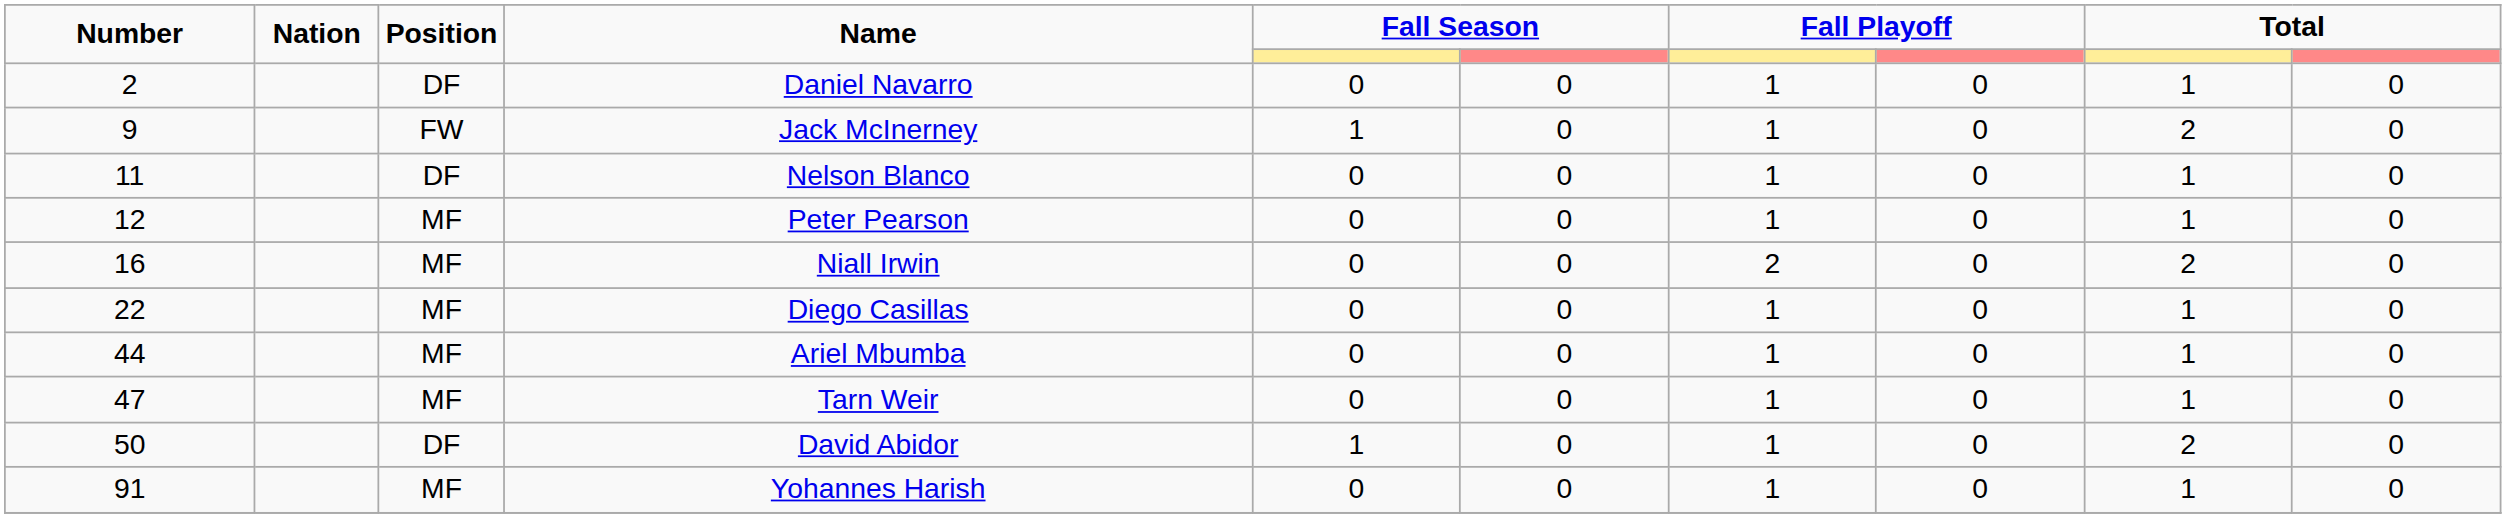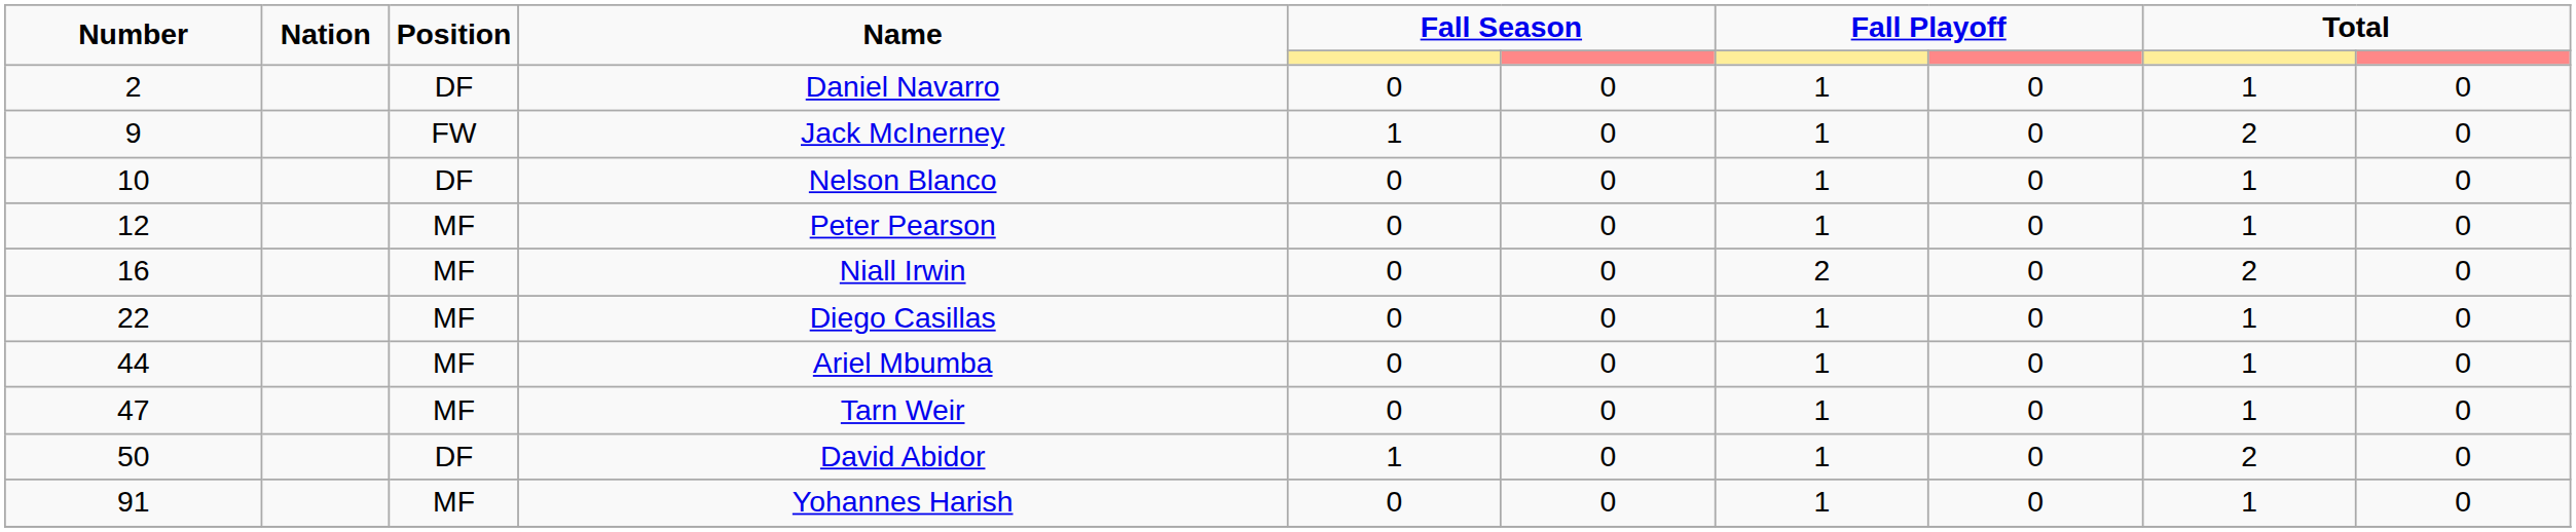 <table class="wikitable" style="text-align:center;">
 <tr>
 <td rowspan="2"  style="width:10%; text-align:center;"><strong>Number</strong></td>
 <td rowspan="2"  style="width:5%; text-align:center;"><strong>Nation</strong></td>
 <td rowspan="2"  style="width:5%; text-align:center;"><strong>Position</strong></td>
 <td rowspan="2"  style="width:30%; text-align:center;"><strong>Name</strong></td>
 <td colspan="2" style="text-align:center;"><strong><a href='#'>Fall Season</a></strong></td>
 <td colspan="2" style="text-align:center;"><strong><a href='#'>Fall Playoff</a></strong></td>
 <td colspan="2" style="text-align:center;"><strong>Total</strong></td>
 </tr>
 <tr>
 <th style="width:60px; background:#fe9;"></th>
 <th style="width:60px; background:#ff8888;"></th>
 <th style="width:60px; background:#fe9;"></th>
 <th style="width:60px; background:#ff8888;"></th>
 <th style="width:60px; background:#fe9;"></th>
 <th style="width:60px; background:#ff8888;"></th>
 </tr>
 <tr>
 <td>2</td>
 <td></td>
 <td>DF</td>
 <td><a href='#'>Daniel Navarro</a></td>
 <td>0</td>
 <td>0</td>
 <td>1</td>
 <td>0</td>
 <td>1</td>
 <td>0</td>
 </tr>
 <tr>
 <td>9</td>
 <td></td>
 <td>FW</td>
 <td><a href='#'>Jack McInerney</a></td>
 <td>1</td>
 <td>0</td>
 <td>1</td>
 <td>0</td>
 <td>2</td>
 <td>0</td>
 </tr>
 <tr>
-<td>11</td>
+<td>10</td>
 <td></td>
 <td>DF</td>
 <td><a href='#'>Nelson Blanco</a></td>
 <td>0</td>
 <td>0</td>
 <td>1</td>
 <td>0</td>
 <td>1</td>
 <td>0</td>
 </tr>
 <tr>
 <td>12</td>
 <td></td>
 <td>MF</td>
 <td><a href='#'>Peter Pearson</a></td>
 <td>0</td>
 <td>0</td>
 <td>1</td>
 <td>0</td>
 <td>1</td>
 <td>0</td>
 </tr>
 <tr>
 <td>16</td>
 <td></td>
 <td>MF</td>
 <td><a href='#'>Niall Irwin</a></td>
 <td>0</td>
 <td>0</td>
 <td>2</td>
 <td>0</td>
 <td>2</td>
 <td>0</td>
 </tr>
 <tr>
 <td>22</td>
 <td></td>
 <td>MF</td>
 <td><a href='#'>Diego Casillas</a></td>
 <td>0</td>
 <td>0</td>
 <td>1</td>
 <td>0</td>
 <td>1</td>
 <td>0</td>
 </tr>
 <tr>
 <td>44</td>
 <td></td>
 <td>MF</td>
 <td><a href='#'>Ariel Mbumba</a></td>
 <td>0</td>
 <td>0</td>
 <td>1</td>
 <td>0</td>
 <td>1</td>
 <td>0</td>
 </tr>
 <tr>
 <td>47</td>
 <td></td>
 <td>MF</td>
 <td><a href='#'>Tarn Weir</a></td>
 <td>0</td>
 <td>0</td>
 <td>1</td>
 <td>0</td>
 <td>1</td>
 <td>0</td>
 </tr>
 <tr>
 <td>50</td>
 <td></td>
 <td>DF</td>
 <td><a href='#'>David Abidor</a></td>
 <td>1</td>
 <td>0</td>
 <td>1</td>
 <td>0</td>
 <td>2</td>
 <td>0</td>
 </tr>
 <tr>
 <td>91</td>
 <td></td>
 <td>MF</td>
 <td><a href='#'>Yohannes Harish</a></td>
 <td>0</td>
 <td>0</td>
 <td>1</td>
 <td>0</td>
 <td>1</td>
 <td>0</td>
 </tr>
 <tr>
 </tr>
 </table>
